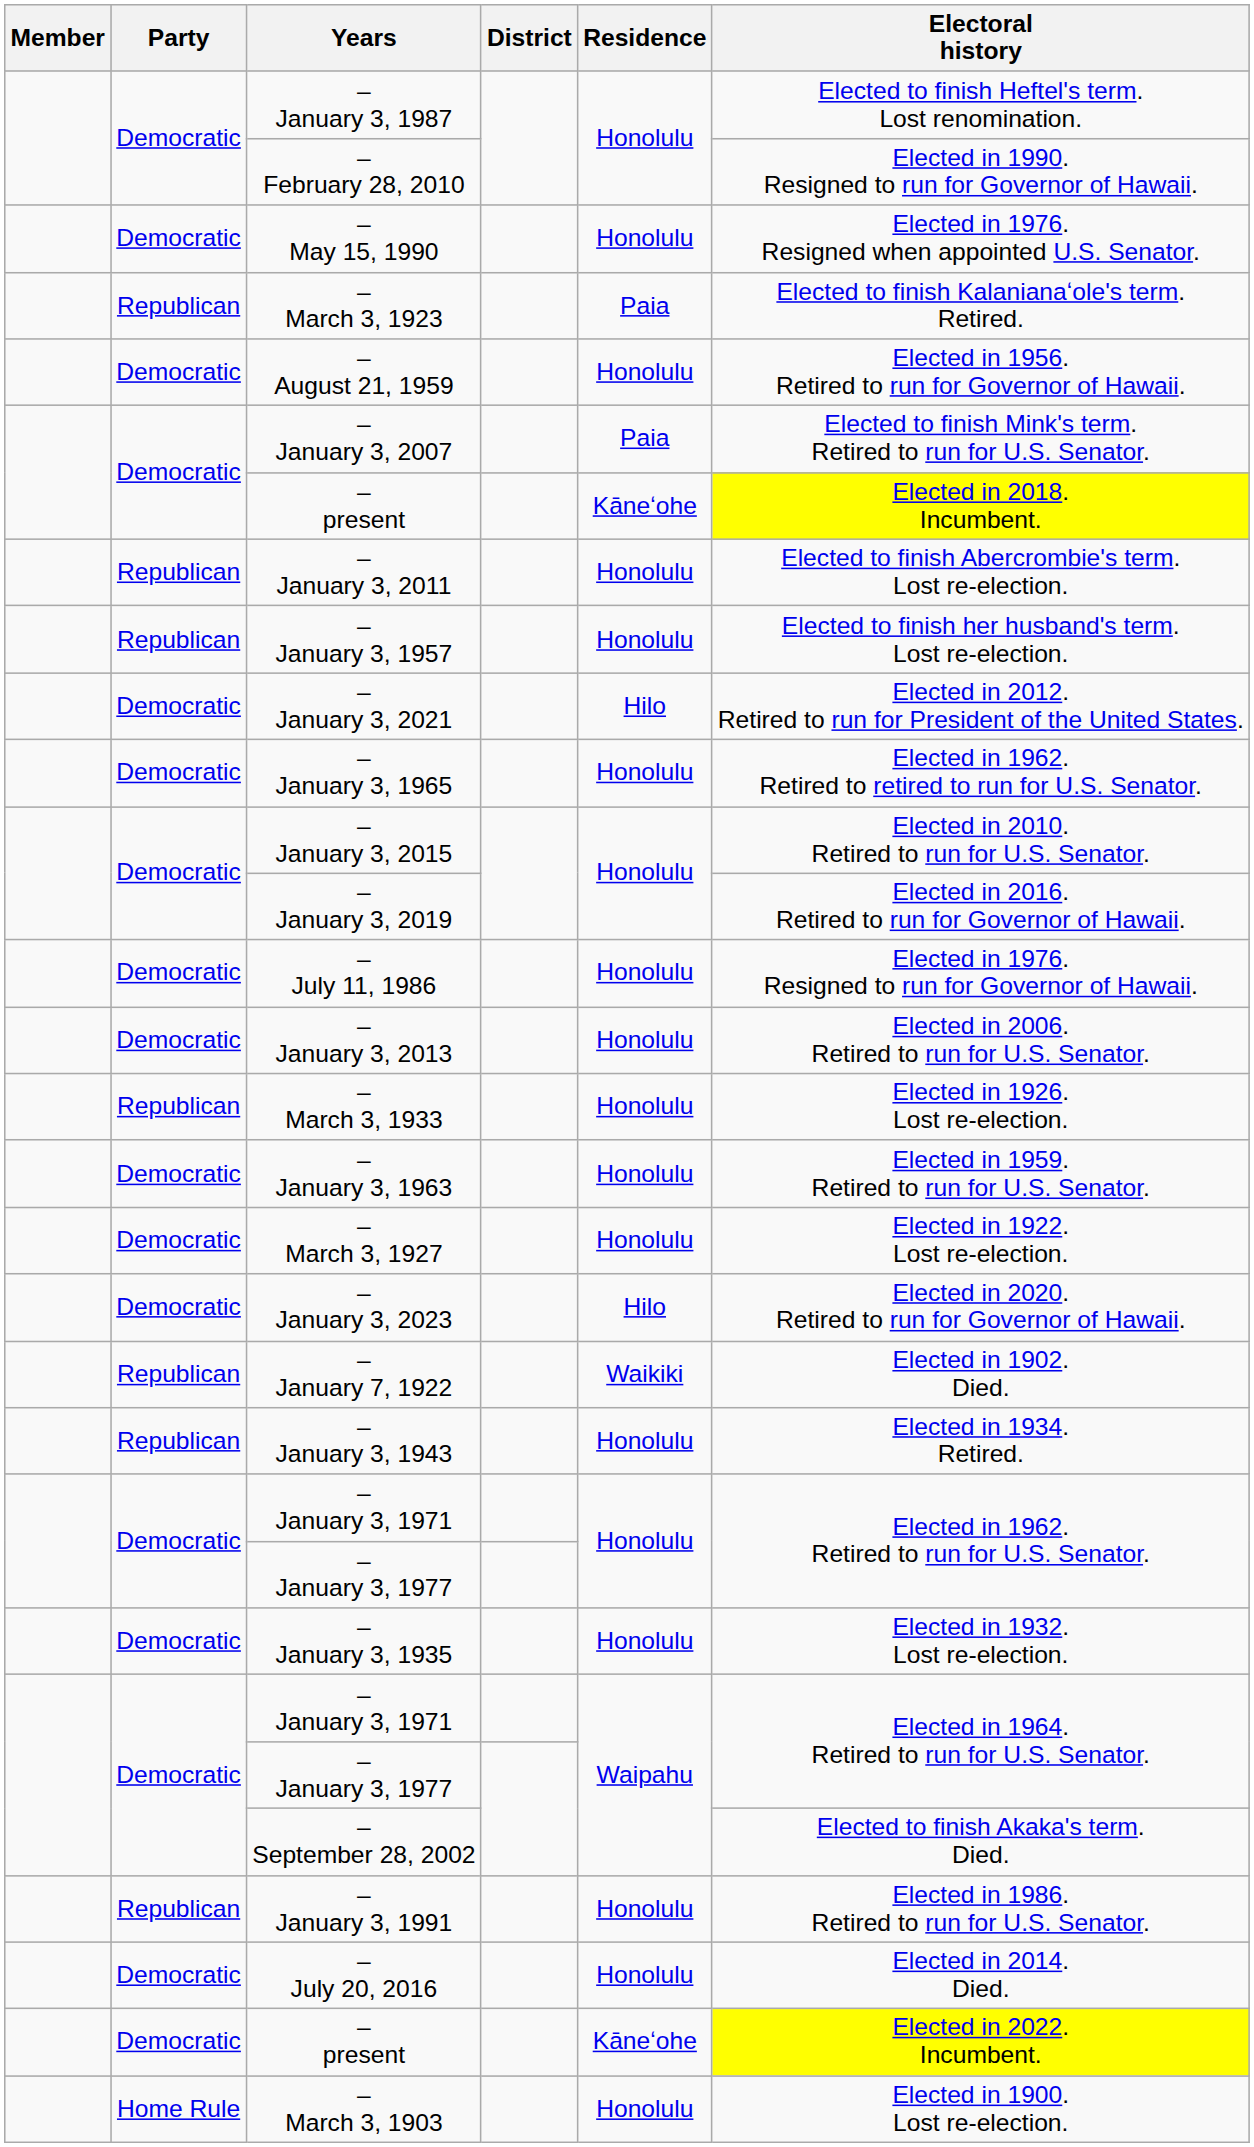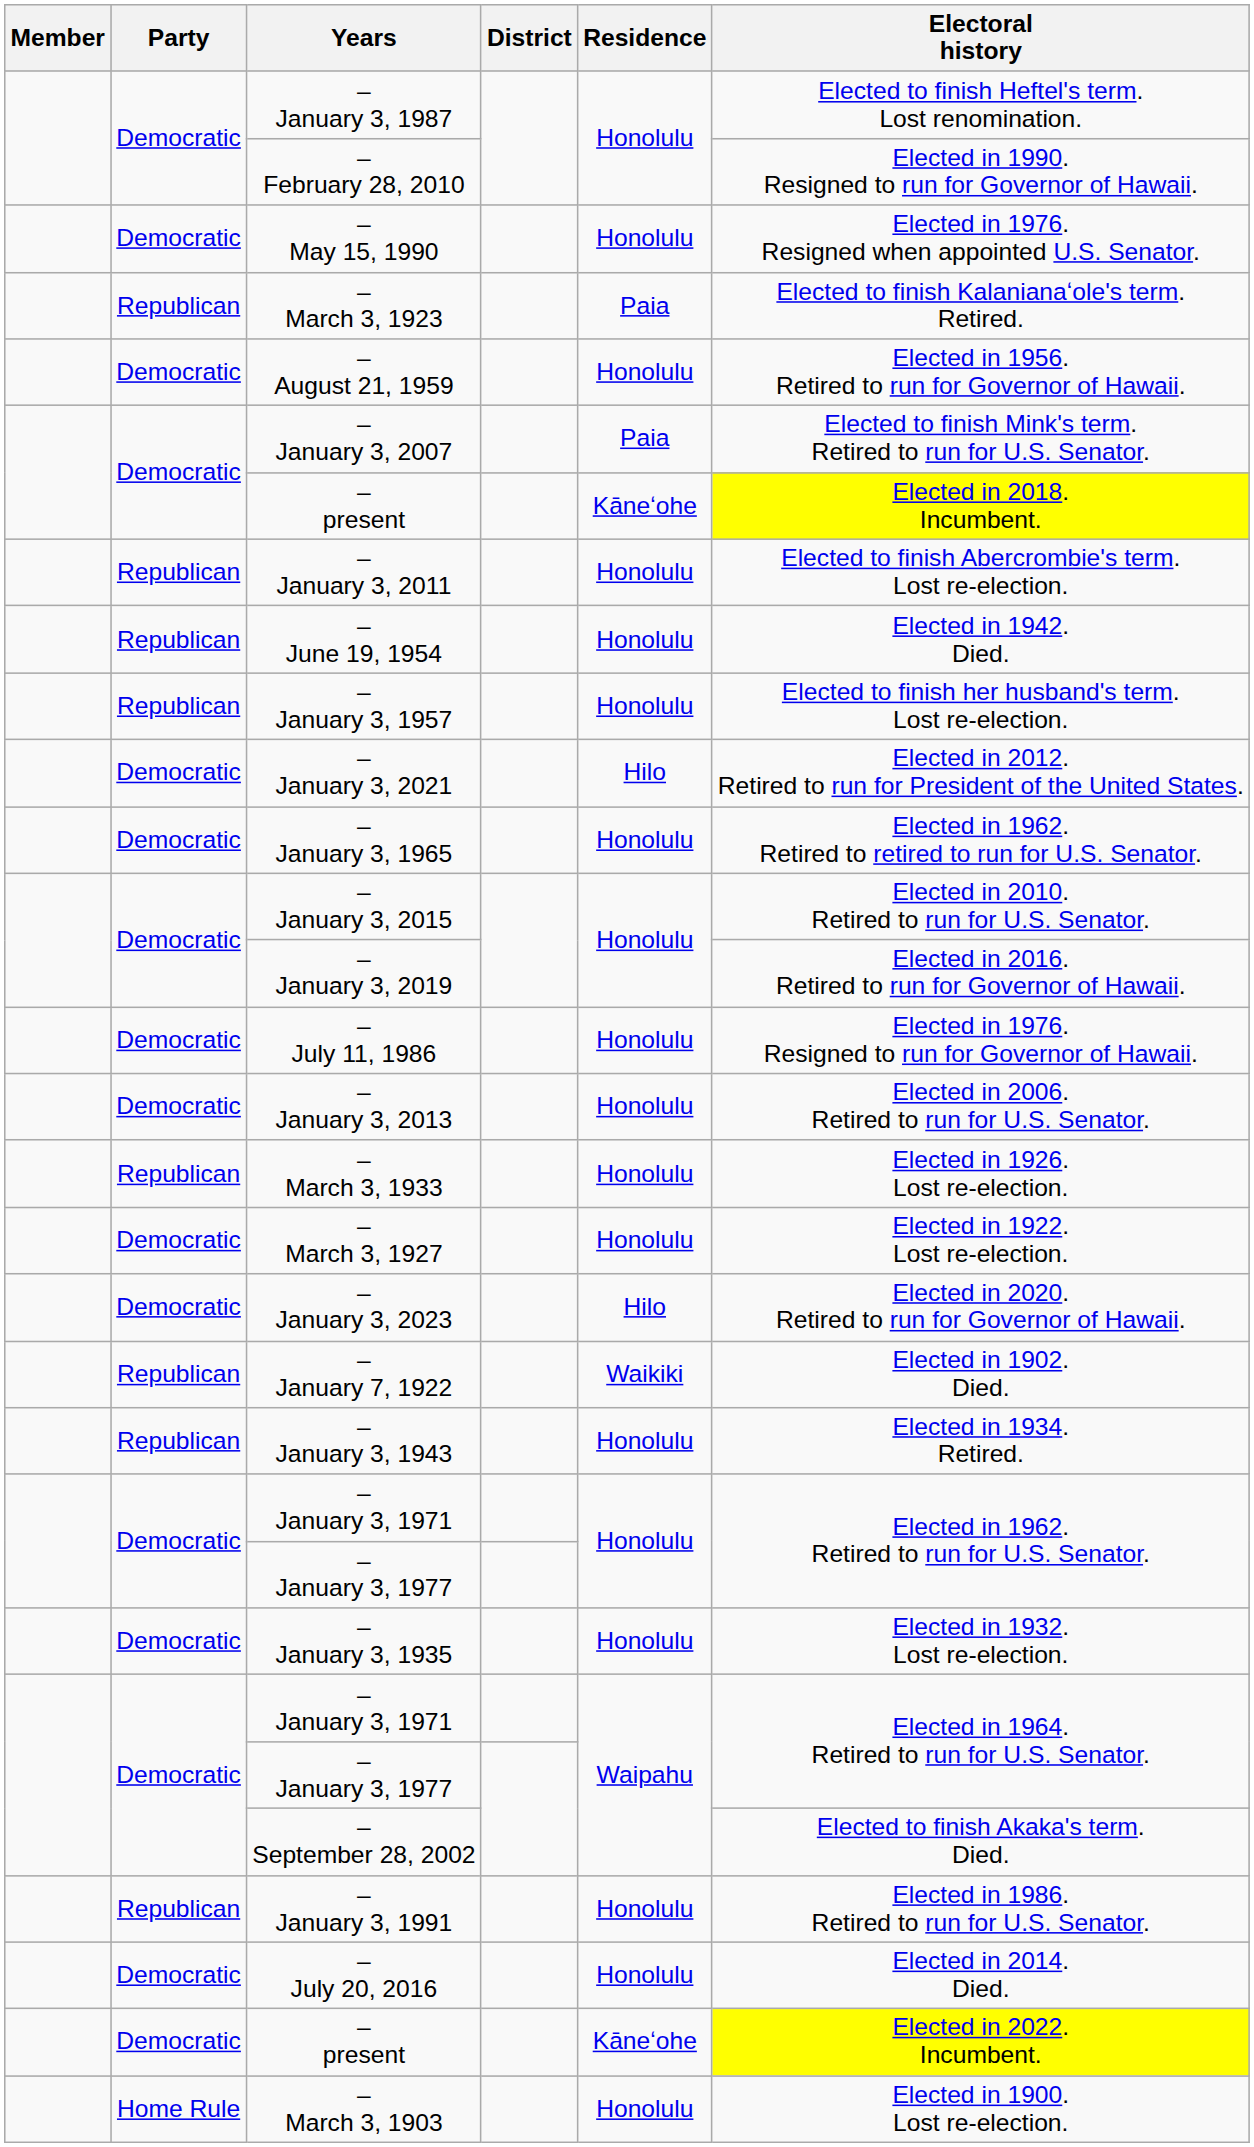 <table class="wikitable sortable" style=text-align:center>
 <tr>
 <th>Member</th>
 <th>Party</th>
 <th>Years</th>
 <th>District</th>
 <th>Residence</th>
 <th>Electoral<br>history</th>
 </tr>
 <tr>
 <td rowspan=2 align=left></td>
 <td rowspan=2 ><a href='#'>Democratic</a></td>
 <td> –<br>January 3, 1987</td>
 <td rowspan=2></td>
 <td rowspan=2><a href='#'>Honolulu</a></td>
 <td data-sort-value=1986-09><a href='#'>Elected to finish Heftel's term</a>.<br>Lost renomination.</td>
 </tr>
 <tr>
 <td> –<br>February 28, 2010</td>
 <td data-sort-value=1990-11><a href='#'>Elected in 1990</a>.<br>Resigned to <a href='#'>run for Governor of Hawaii</a>.</td>
 </tr>
 <tr>
 <td align=left></td>
 <td><a href='#'>Democratic</a></td>
 <td> –<br>May 15, 1990</td>
 <td></td>
 <td><a href='#'>Honolulu</a></td>
 <td data-sort-value=1976><a href='#'>Elected in 1976</a>.<br>Resigned when appointed <a href='#'>U.S. Senator</a>.</td>
 </tr>
 <tr>
 <td align=left></td>
 <td><a href='#'>Republican</a></td>
 <td> –<br>March 3, 1923</td>
 <td></td>
 <td><a href='#'>Paia</a></td>
 <td data-sort-value=1922-03><a href='#'>Elected to finish Kalanianaʻole's term</a>.<br>Retired.</td>
 </tr>
 <tr>
 <td align=left></td>
 <td><a href='#'>Democratic</a></td>
 <td> –<br>August 21, 1959</td>
 <td></td>
 <td><a href='#'>Honolulu</a></td>
 <td data-sort-value=1956><a href='#'>Elected in 1956</a>.<br>Retired to <a href='#'>run for Governor of Hawaii</a>.</td>
 </tr>
 <tr>
 <td rowspan=2 align=left></td>
 <td rowspan=2 ><a href='#'>Democratic</a></td>
 <td> –<br>January 3, 2007</td>
 <td></td>
 <td><a href='#'>Paia</a></td>
 <td data-sort-value=2002><a href='#'>Elected to finish Mink's term</a>.<br>Retired to <a href='#'>run for U.S. Senator</a>.</td>
 </tr>
 <tr>
 <td> –<br>present</td>
 <td></td>
 <td><a href='#'>Kāneʻohe</a></td>
 <td data-sort-value=2018 bgcolor=yellow><a href='#'>Elected in 2018</a>.<br>Incumbent.</td>
 </tr>
 <tr>
 <td align=left></td>
 <td><a href='#'>Republican</a></td>
 <td> –<br>January 3, 2011</td>
 <td></td>
 <td><a href='#'>Honolulu</a></td>
 <td data-sort-value=2010-05><a href='#'>Elected to finish Abercrombie's term</a>.<br>Lost re-election.</td>
 </tr>
 <tr>
 <td align=left></td>
 <td><a href='#'>Republican</a></td>
+<td> –<br>June 19, 1954</td>
+<td></td>
+<td><a href='#'>Honolulu</a></td>
+<td data-sort-value=1942><a href='#'>Elected in 1942</a>.<br>Died.</td>
+</tr>
+<tr>
+<td align=left></td>
+<td><a href='#'>Republican</a></td>
 <td> –<br>January 3, 1957</td>
 <td></td>
 <td><a href='#'>Honolulu</a></td>
 <td data-sort-value=1954><a href='#'>Elected to finish her husband's term</a>.<br>Lost re-election.</td>
 </tr>
 <tr>
 <td align=left></td>
 <td><a href='#'>Democratic</a></td>
 <td> –<br>January 3, 2021</td>
 <td></td>
 <td><a href='#'>Hilo</a></td>
 <td data-sort-value=2012><a href='#'>Elected in 2012</a>.<br>Retired to <a href='#'>run for President of the United States</a>.</td>
 </tr>
 <tr>
 <td align=left></td>
 <td><a href='#'>Democratic</a></td>
 <td> –<br>January 3, 1965</td>
 <td></td>
 <td><a href='#'>Honolulu</a></td>
 <td data-sort-value=1962><a href='#'>Elected in 1962</a>.<br>Retired to <a href='#'>retired to run for U.S. Senator</a>.</td>
 </tr>
 <tr>
 <td rowspan=2 align=left></td>
 <td rowspan=2 ><a href='#'>Democratic</a></td>
 <td> –<br>January 3, 2015</td>
 <td rowspan=2></td>
 <td rowspan=2><a href='#'>Honolulu</a></td>
 <td data-sort-value=2010-11><a href='#'>Elected in 2010</a>.<br>Retired to <a href='#'>run for U.S. Senator</a>.</td>
 </tr>
 <tr>
 <td> –<br>January 3, 2019</td>
 <td data-sort-value=2016><a href='#'>Elected in 2016</a>.<br>Retired to <a href='#'>run for Governor of Hawaii</a>.</td>
 </tr>
 <tr>
 <td align=left></td>
 <td><a href='#'>Democratic</a></td>
 <td> –<br>July 11, 1986</td>
 <td></td>
 <td><a href='#'>Honolulu</a></td>
 <td data-sort-value=1976><a href='#'>Elected in 1976</a>.<br>Resigned to <a href='#'>run for Governor of Hawaii</a>.</td>
 </tr>
 <tr>
 <td align=left></td>
 <td><a href='#'>Democratic</a></td>
 <td> –<br>January 3, 2013</td>
 <td></td>
 <td><a href='#'>Honolulu</a></td>
 <td data-sort-value=2006><a href='#'>Elected in 2006</a>.<br>Retired to <a href='#'>run for U.S. Senator</a>.</td>
 </tr>
 <tr>
 <td align=left></td>
 <td><a href='#'>Republican</a></td>
 <td> –<br>March 3, 1933</td>
 <td></td>
 <td><a href='#'>Honolulu</a></td>
 <td data-sort-value=1926><a href='#'>Elected in 1926</a>.<br>Lost re-election.</td>
-</tr>
-<tr>
-<td align=left></td>
-<td><a href='#'>Democratic</a></td>
-<td> –<br>January 3, 1963</td>
-<td></td>
-<td><a href='#'>Honolulu</a></td>
-<td data-sort-value=1959><a href='#'>Elected in 1959</a>.<br>Retired to <a href='#'>run for U.S. Senator</a>.</td>
 </tr>
 <tr>
 <td align=left></td>
 <td><a href='#'>Democratic</a></td>
 <td> –<br>March 3, 1927</td>
 <td></td>
 <td><a href='#'>Honolulu</a></td>
 <td data-sort-value=1922-11><a href='#'>Elected in 1922</a>.<br>Lost re-election.</td>
 </tr>
 <tr>
 <td align=left></td>
 <td><a href='#'>Democratic</a></td>
 <td> –<br>January 3, 2023</td>
 <td></td>
 <td><a href='#'>Hilo</a></td>
 <td data-sort-value=2020><a href='#'>Elected in 2020</a>.<br>Retired to <a href='#'>run for Governor of Hawaii</a>.</td>
 </tr>
 <tr>
 <td align=left></td>
 <td><a href='#'>Republican</a></td>
 <td> –<br>January 7, 1922</td>
 <td></td>
 <td><a href='#'>Waikiki</a></td>
 <td data-sort-value=1902><a href='#'>Elected in 1902</a>.<br>Died.</td>
 </tr>
 <tr>
 <td align=left></td>
 <td><a href='#'>Republican</a></td>
 <td> –<br>January 3, 1943</td>
 <td></td>
 <td><a href='#'>Honolulu</a></td>
 <td data-sort-value=1934><a href='#'>Elected in 1934</a>.<br>Retired.</td>
 </tr>
 <tr>
 <td rowspan=2 align=left></td>
 <td rowspan=2 ><a href='#'>Democratic</a></td>
 <td> –<br>January 3, 1971</td>
 <td></td>
 <td rowspan=2><a href='#'>Honolulu</a></td>
 <td rowspan=2 data-sort-value=1962><a href='#'>Elected in 1962</a>.<br>Retired to <a href='#'>run for U.S. Senator</a>.</td>
 </tr>
 <tr>
 <td> –<br>January 3, 1977</td>
 <td></td>
 </tr>
 <tr>
 <td align=left></td>
 <td><a href='#'>Democratic</a></td>
 <td> –<br>January 3, 1935</td>
 <td></td>
 <td><a href='#'>Honolulu</a></td>
 <td data-sort-value=1932><a href='#'>Elected in 1932</a>.<br>Lost re-election.</td>
 </tr>
 <tr>
 <td rowspan=3 align=left></td>
 <td rowspan=3 ><a href='#'>Democratic</a></td>
 <td> –<br>January 3, 1971</td>
 <td></td>
 <td rowspan=3><a href='#'>Waipahu</a></td>
 <td rowspan=2 data-sort-value=1964><a href='#'>Elected in 1964</a>.<br>Retired to <a href='#'>run for U.S. Senator</a>.</td>
 </tr>
 <tr>
 <td> –<br>January 3, 1977</td>
 <td rowspan=2></td>
 </tr>
 <tr>
 <td> –<br>September 28, 2002</td>
 <td data-sort-value=1990-09><a href='#'>Elected to finish Akaka's term</a>.<br>Died.</td>
 </tr>
 <tr>
 <td align=left></td>
 <td><a href='#'>Republican</a></td>
 <td> –<br>January 3, 1991</td>
 <td></td>
 <td><a href='#'>Honolulu</a></td>
 <td data-sort-value=1986-11><a href='#'>Elected in 1986</a>.<br>Retired to <a href='#'>run for U.S. Senator</a>.</td>
 </tr>
 <tr>
 <td align=left></td>
 <td><a href='#'>Democratic</a></td>
 <td> –<br>July 20, 2016</td>
 <td></td>
 <td><a href='#'>Honolulu</a></td>
 <td data-sort-value=2014><a href='#'>Elected in 2014</a>.<br>Died.</td>
 </tr>
 <tr>
 <td align=left></td>
 <td><a href='#'>Democratic</a></td>
 <td> –<br>present</td>
 <td></td>
 <td><a href='#'>Kāneʻohe</a></td>
 <td data-sort-value=2022 bgcolor=yellow><a href='#'>Elected in 2022</a>.<br>Incumbent.</td>
 </tr>
 <tr>
 <td align=left></td>
 <td><a href='#'>Home Rule</a></td>
 <td> –<br>March 3, 1903</td>
 <td></td>
 <td><a href='#'>Honolulu</a></td>
 <td data-sort-value=1900><a href='#'>Elected in 1900</a>.<br>Lost re-election.</td>
 </tr>
 </table>
